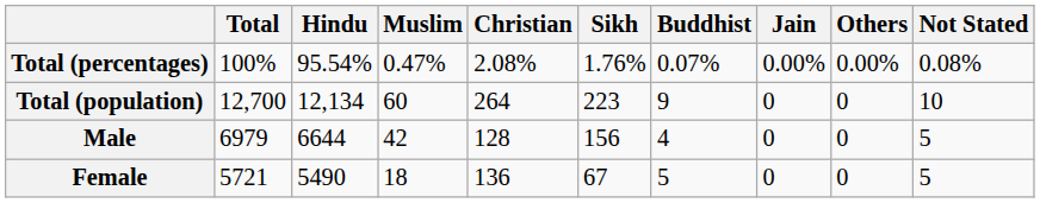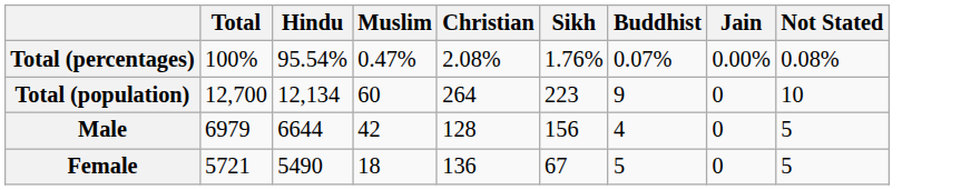 <table class="wikitable">
 <tr>
 <th></th>
 <th>Total</th>
 <th>Hindu</th>
 <th>Muslim</th>
 <th>Christian</th>
 <th>Sikh</th>
 <th>Buddhist</th>
 <th>Jain</th>
-<th>Others</th>
 <th>Not Stated</th>
 </tr>
 <tr>
 <th>Total (percentages)</th>
 <td>100%</td>
 <td>95.54%</td>
 <td>0.47%</td>
 <td>2.08%</td>
 <td>1.76%</td>
 <td>0.07%</td>
-<td>0.00%</td>
 <td>0.00%</td>
 <td>0.08%</td>
 </tr>
 <tr>
 <th>Total (population)</th>
 <td>12,700</td>
 <td>12,134</td>
 <td>60</td>
 <td>264</td>
 <td>223</td>
 <td>9</td>
 <td>0</td>
-<td>0</td>
 <td>10</td>
 </tr>
 <tr>
 <th>Male</th>
 <td>6979</td>
 <td>6644</td>
 <td>42</td>
 <td>128</td>
 <td>156</td>
 <td>4</td>
-<td>0</td>
 <td>0</td>
 <td>5</td>
 </tr>
 <tr>
 <th>Female</th>
 <td>5721</td>
 <td>5490</td>
 <td>18</td>
 <td>136</td>
 <td>67</td>
 <td>5</td>
 <td>0</td>
-<td>0</td>
 <td>5</td>
 </tr>
 </table>
